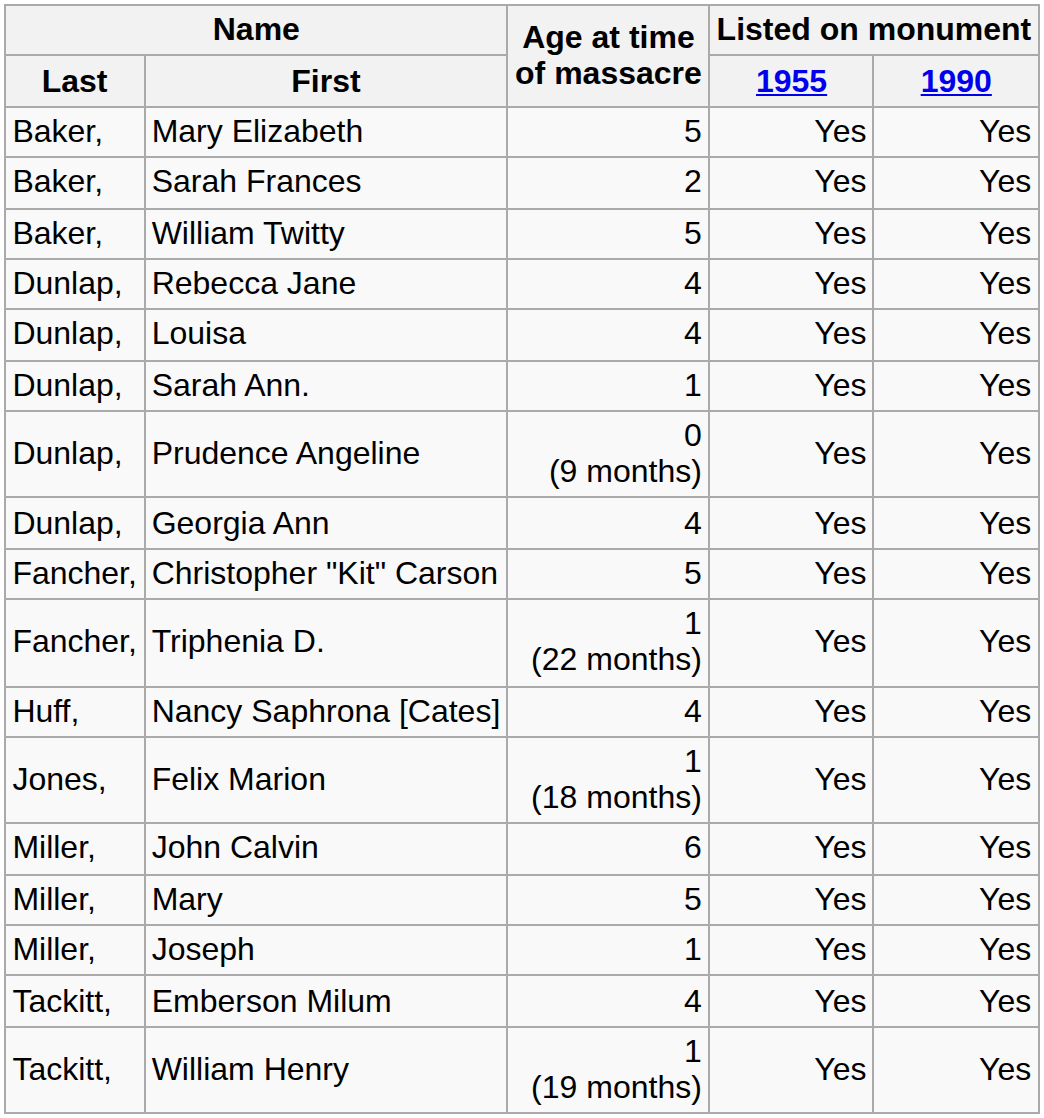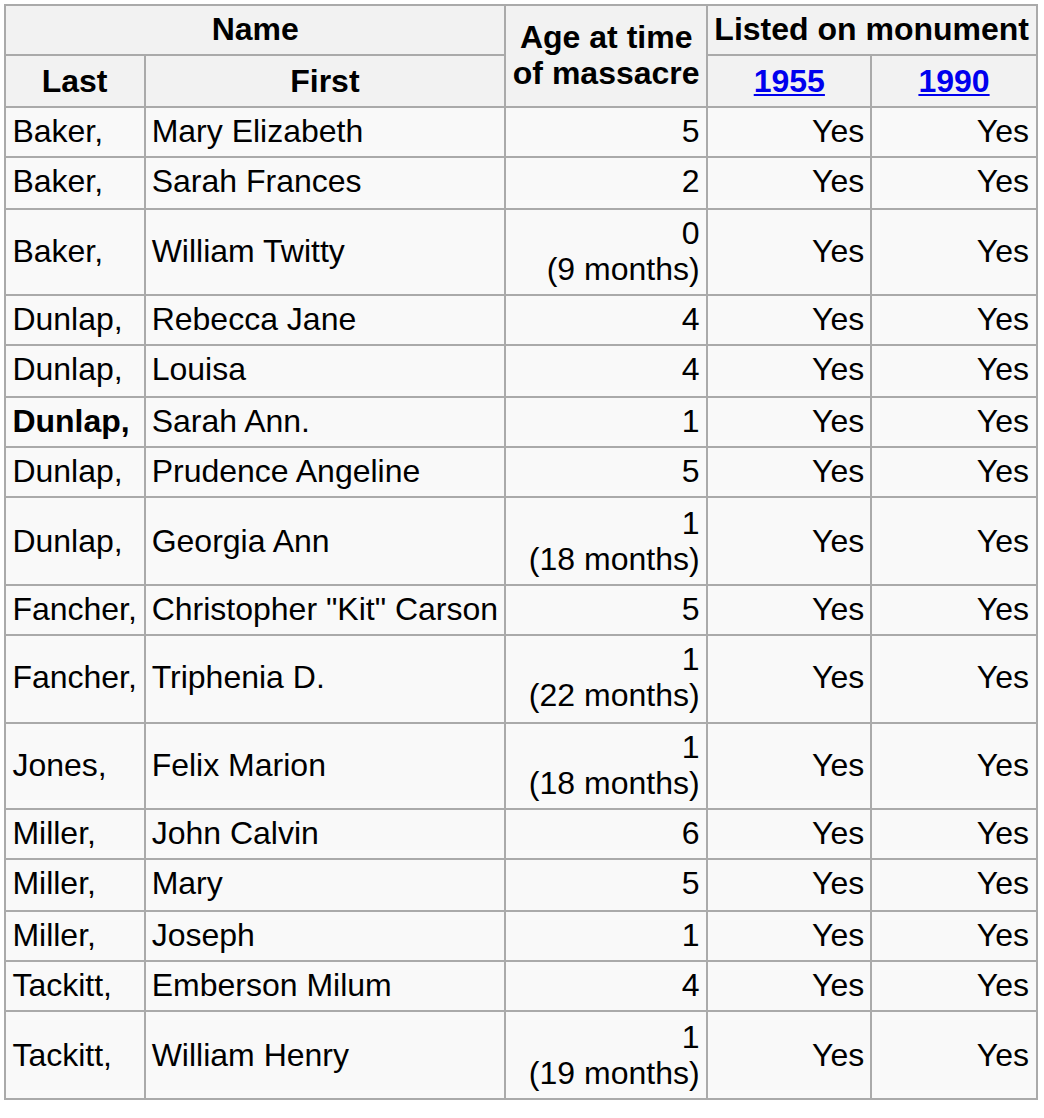 <table class="wikitable sortable mw-collapsible">
 <tr>
 <th colspan="2" rowspan="1">Name</th>
 <th rowspan="2">Age at time<br>of massacre</th>
 <th colspan=2>Listed on monument</th>
 </tr>
 <tr>
 <th>Last</th>
 <th>First</th>
 <th><a href='#'>1955</a></th>
 <th><a href='#'>1990</a></th>
 </tr>
 <tr>
 <td>Baker,</td>
 <td>Mary Elizabeth</td>
 <td align="right">5</td>
 <td align="right">Yes</td>
 <td align="right">Yes</td>
 </tr>
 <tr>
 <td>Baker,</td>
 <td>Sarah Frances</td>
 <td align="right">2</td>
 <td align="right">Yes</td>
 <td align="right">Yes</td>
 </tr>
 <tr>
 <td>Baker,</td>
 <td>William Twitty</td>
-<td align="right">5</td>
+<td align="right">0<br>(9 months)</td>
 <td align="right">Yes</td>
 <td align="right">Yes</td>
 </tr>
 <tr>
 <td>Dunlap,</td>
 <td>Rebecca Jane</td>
 <td align="right">4</td>
 <td align="right">Yes</td>
 <td align="right">Yes</td>
 </tr>
 <tr>
 <td>Dunlap,</td>
 <td>Louisa</td>
 <td align="right">4</td>
 <td align="right">Yes</td>
 <td align="right">Yes</td>
 </tr>
 <tr>
-<td>Dunlap,</td>
+<td><strong>Dunlap,</strong></td>
 <td>Sarah Ann.</td>
 <td align="right">1</td>
 <td align="right">Yes</td>
 <td align="right">Yes</td>
 </tr>
 <tr>
 <td>Dunlap,</td>
 <td>Prudence Angeline</td>
-<td align="right">0<br>(9 months)</td>
+<td align="right">5</td>
 <td align="right">Yes</td>
 <td align="right">Yes</td>
 </tr>
 <tr>
 <td>Dunlap,</td>
 <td>Georgia Ann</td>
-<td align="right">4</td>
+<td align="right">1<br>(18 months)</td>
 <td align="right">Yes</td>
 <td align="right">Yes</td>
 </tr>
 <tr>
 <td>Fancher,</td>
 <td>Christopher "Kit" Carson</td>
 <td align="right">5</td>
 <td align="right">Yes</td>
 <td align="right">Yes</td>
 </tr>
 <tr>
 <td>Fancher,</td>
 <td>Triphenia D.</td>
 <td align="right">1<br>(22 months)</td>
-<td align="right">Yes</td>
-<td align="right">Yes</td>
-</tr>
-<tr>
-<td>Huff,</td>
-<td>Nancy Saphrona [Cates]</td>
-<td align="right">4</td>
 <td align="right">Yes</td>
 <td align="right">Yes</td>
 </tr>
 <tr>
 <td>Jones,</td>
 <td>Felix Marion</td>
 <td align="right">1<br>(18 months)</td>
 <td align="right">Yes</td>
 <td align="right">Yes</td>
 </tr>
 <tr>
 <td>Miller,</td>
 <td>John Calvin</td>
 <td align="right">6</td>
 <td align="right">Yes</td>
 <td align="right">Yes</td>
 </tr>
 <tr>
 <td>Miller,</td>
 <td>Mary</td>
 <td align="right">5</td>
 <td align="right">Yes</td>
 <td align="right">Yes</td>
 </tr>
 <tr>
 <td>Miller,</td>
 <td>Joseph</td>
 <td align="right">1</td>
 <td align="right">Yes</td>
 <td align="right">Yes</td>
 </tr>
 <tr>
 <td>Tackitt,</td>
 <td>Emberson Milum</td>
 <td align="right">4</td>
 <td align="right">Yes</td>
 <td align="right">Yes</td>
 </tr>
 <tr>
 <td>Tackitt,</td>
 <td>William Henry</td>
 <td align="right">1<br>(19 months)</td>
 <td align="right">Yes</td>
 <td align="right">Yes</td>
 </tr>
 </table>
